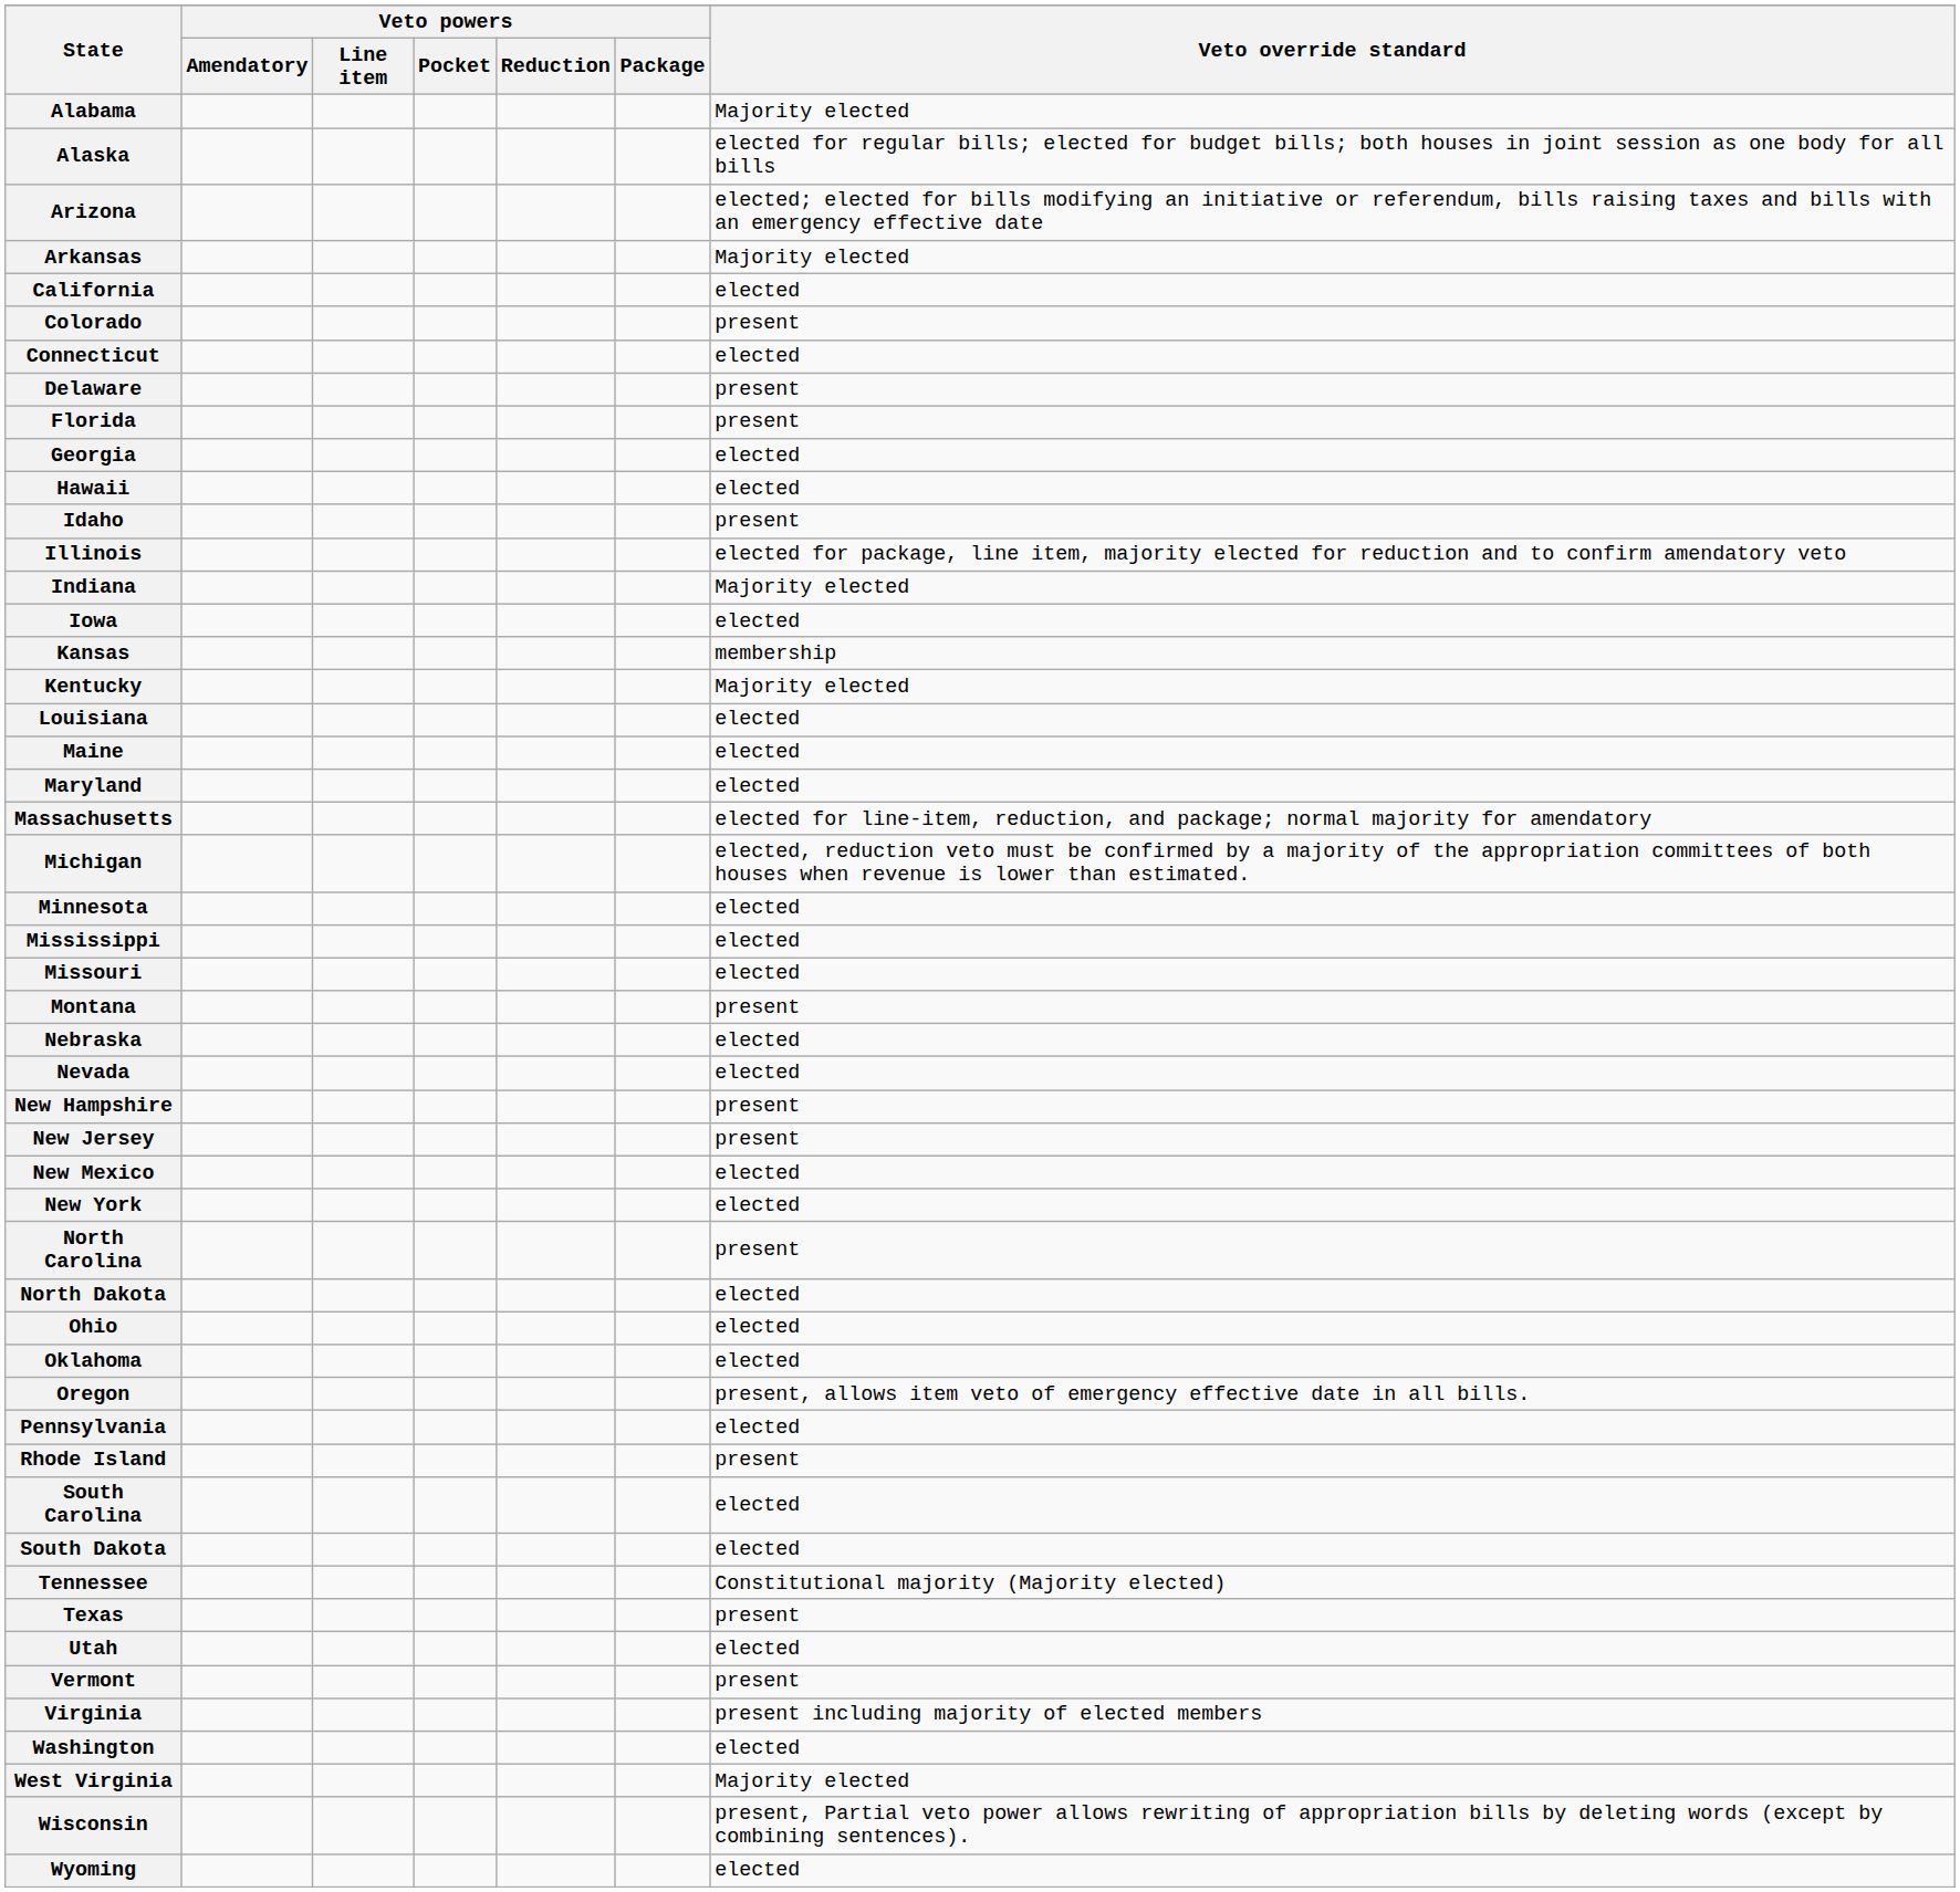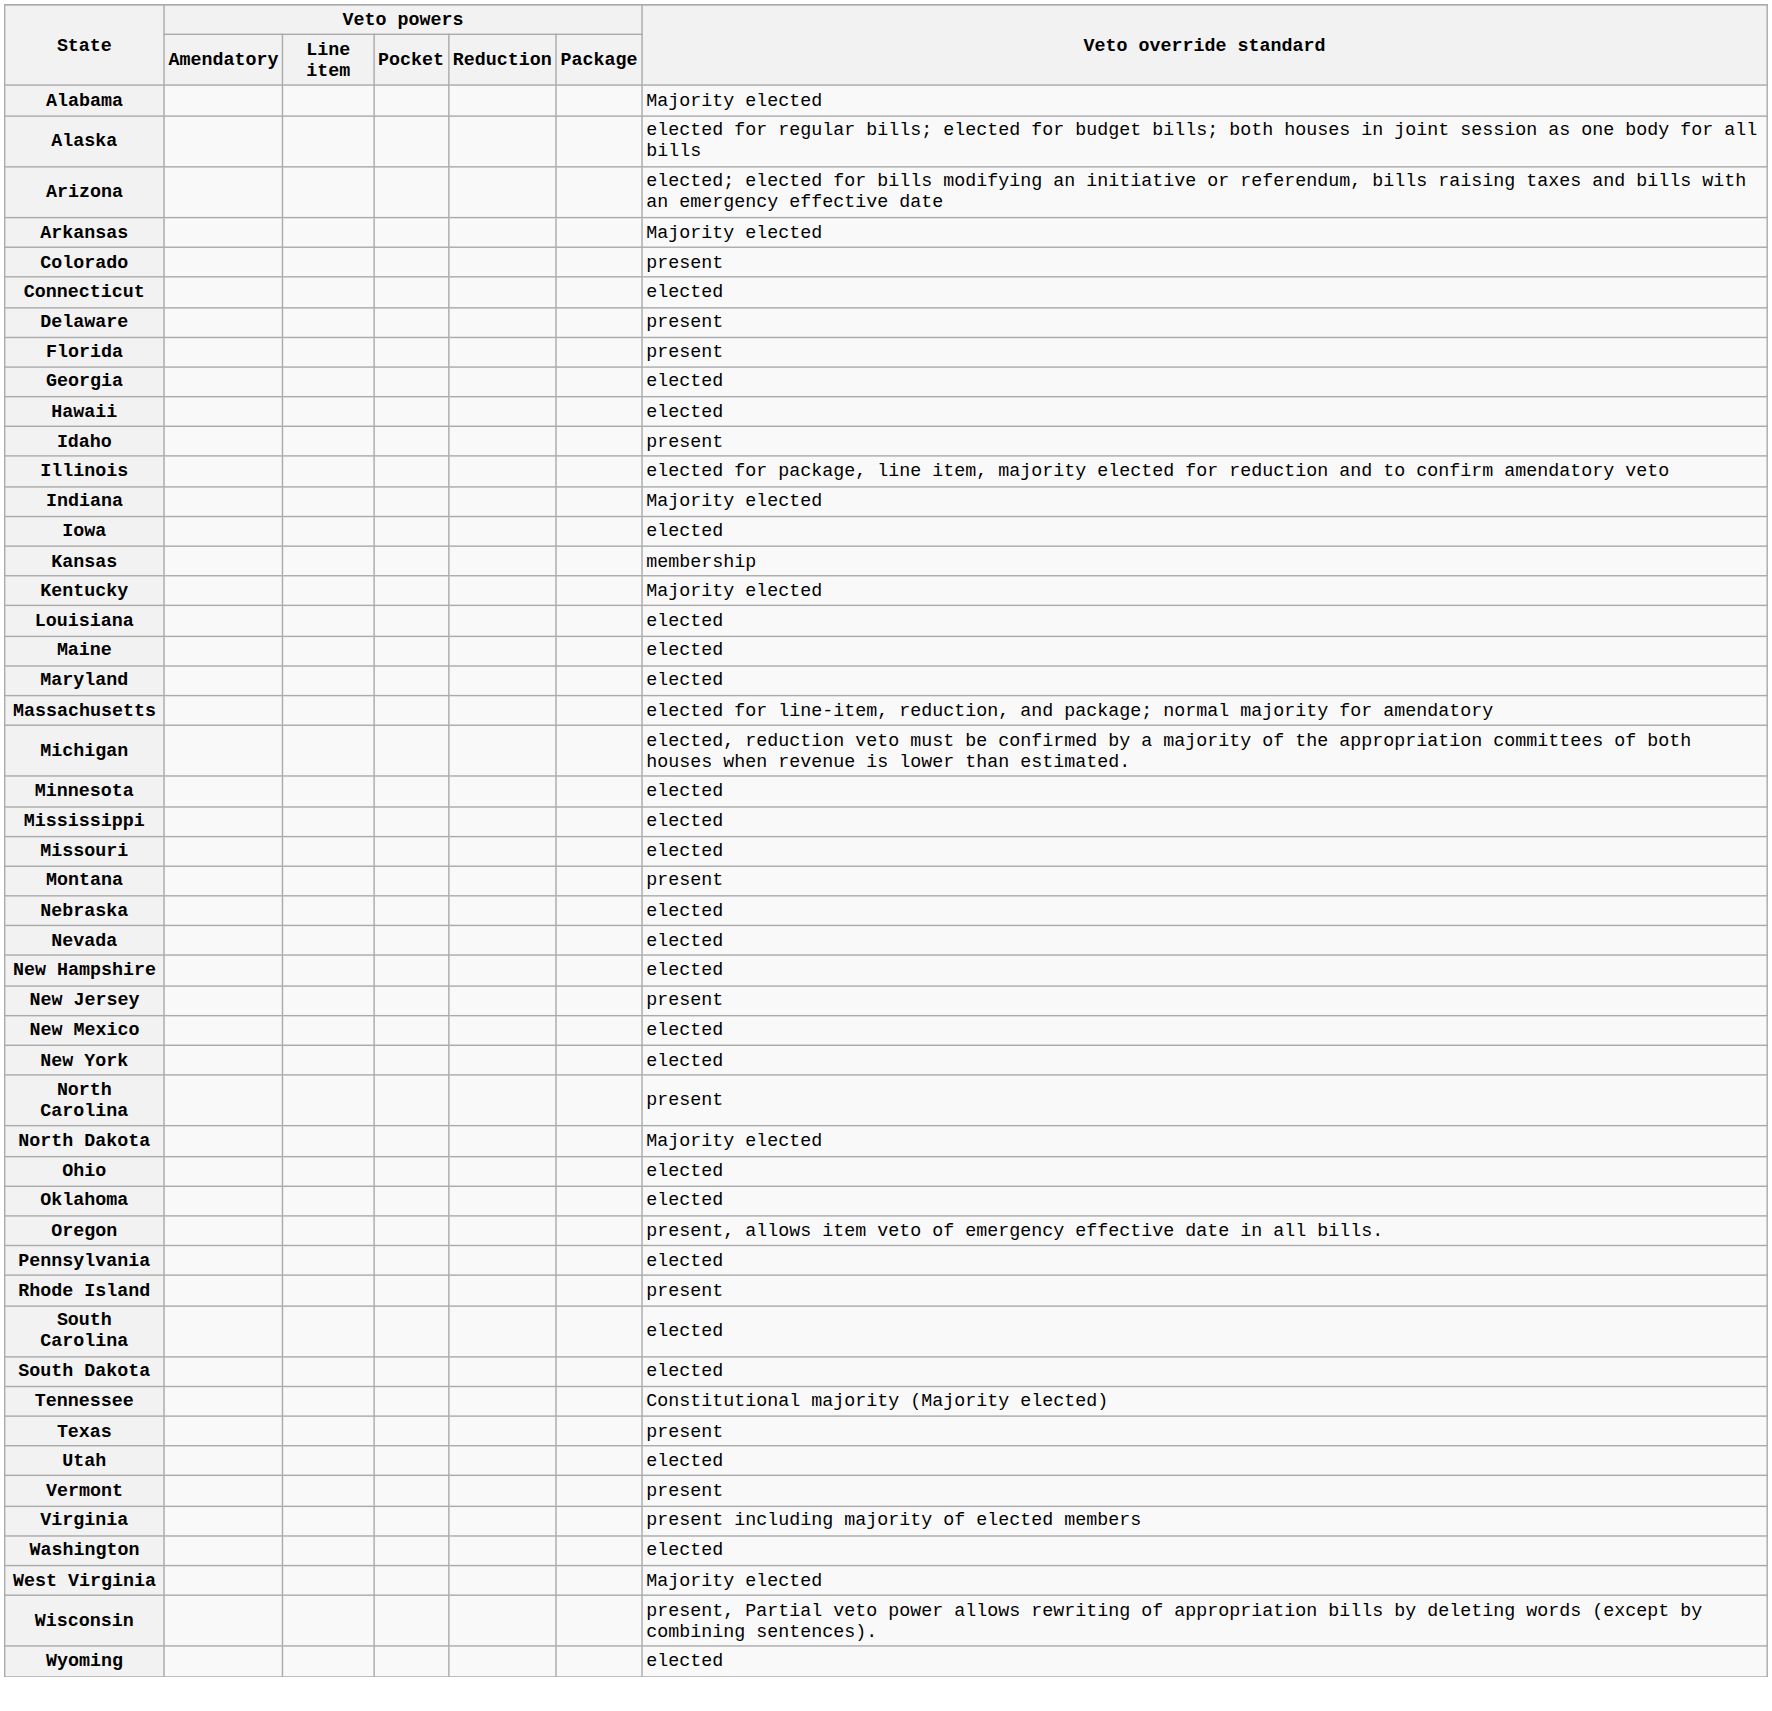 <table class="wikitable plainrowheaders sticky-header-multi sortable">
 <tr>
 </tr>
 <tr>
 <th scope="col" rowspan=2>State</th>
 <th scope="colgroup" colspan=5>Veto powers</th>
 <th scope="col" rowspan=2>Veto override standard</th>
 </tr>
 <tr>
 <th scope="col">Amendatory</th>
 <th scope="col">Line item</th>
 <th scope="col">Pocket</th>
 <th scope="col">Reduction</th>
 <th scope="col">Package</th>
 </tr>
 <tr>
 <th scope="row">Alabama</th>
 <td></td>
 <td></td>
 <td></td>
 <td></td>
 <td></td>
 <td>Majority elected</td>
 </tr>
 <tr>
 <th scope="row">Alaska</th>
 <td></td>
 <td></td>
 <td></td>
 <td></td>
 <td></td>
 <td> elected for regular bills;  elected for budget bills; both houses in joint session as one body for all bills</td>
 </tr>
 <tr>
 <th scope="row">Arizona</th>
 <td></td>
 <td></td>
 <td></td>
 <td></td>
 <td></td>
 <td> elected;  elected for bills modifying an initiative or referendum, bills raising taxes and bills with an emergency effective date</td>
 </tr>
 <tr>
 <th scope="row">Arkansas</th>
 <td></td>
 <td></td>
 <td></td>
 <td></td>
 <td></td>
 <td>Majority elected</td>
-</tr>
-<tr>
-<th scope="row">California</th>
-<td></td>
-<td></td>
-<td></td>
-<td></td>
-<td></td>
-<td> elected</td>
 </tr>
 <tr>
 <th scope="row">Colorado</th>
 <td></td>
 <td></td>
 <td></td>
 <td></td>
 <td></td>
 <td> present</td>
 </tr>
 <tr>
 <th scope="row">Connecticut</th>
 <td></td>
 <td></td>
 <td></td>
 <td></td>
 <td></td>
 <td> elected</td>
 </tr>
 <tr>
 <th scope="row">Delaware</th>
 <td></td>
 <td></td>
 <td></td>
 <td></td>
 <td></td>
 <td> present</td>
 </tr>
 <tr>
 <th scope="row">Florida</th>
 <td></td>
 <td></td>
 <td></td>
 <td></td>
 <td></td>
 <td> present</td>
 </tr>
 <tr>
 <th scope="row">Georgia</th>
 <td></td>
 <td></td>
 <td></td>
 <td></td>
 <td></td>
 <td> elected</td>
 </tr>
 <tr>
 <th scope="row">Hawaii</th>
 <td></td>
 <td></td>
 <td></td>
 <td></td>
 <td></td>
 <td> elected</td>
 </tr>
 <tr>
 <th scope="row">Idaho</th>
 <td></td>
 <td></td>
 <td></td>
 <td></td>
 <td></td>
 <td> present</td>
 </tr>
 <tr>
 <th scope="row">Illinois</th>
 <td></td>
 <td></td>
 <td></td>
 <td></td>
 <td></td>
 <td> elected for package, line item, majority elected for reduction and to confirm amendatory veto</td>
 </tr>
 <tr>
 <th scope="row">Indiana</th>
 <td></td>
 <td></td>
 <td></td>
 <td></td>
 <td></td>
 <td>Majority elected</td>
 </tr>
 <tr>
 <th scope="row">Iowa</th>
 <td></td>
 <td></td>
 <td></td>
 <td></td>
 <td></td>
 <td> elected</td>
 </tr>
 <tr>
 <th scope="row">Kansas</th>
 <td></td>
 <td></td>
 <td></td>
 <td></td>
 <td></td>
 <td> membership</td>
 </tr>
 <tr>
 <th scope="row">Kentucky</th>
 <td></td>
 <td></td>
 <td></td>
 <td></td>
 <td></td>
 <td>Majority elected</td>
 </tr>
 <tr>
 <th scope="row">Louisiana</th>
 <td></td>
 <td></td>
 <td></td>
 <td></td>
 <td></td>
 <td> elected</td>
 </tr>
 <tr>
 <th scope="row">Maine</th>
 <td></td>
 <td></td>
 <td></td>
 <td></td>
 <td></td>
 <td> elected</td>
 </tr>
 <tr>
 <th scope="row">Maryland</th>
 <td></td>
 <td></td>
 <td></td>
 <td></td>
 <td></td>
 <td> elected</td>
 </tr>
 <tr>
 <th scope="row">Massachusetts</th>
 <td></td>
 <td></td>
 <td></td>
 <td></td>
 <td></td>
 <td> elected for line-item, reduction, and package; normal majority for amendatory</td>
 </tr>
 <tr>
 <th scope="row">Michigan</th>
 <td></td>
 <td></td>
 <td></td>
 <td></td>
 <td></td>
 <td> elected, reduction veto must be confirmed by a majority of the appropriation committees of both houses when revenue is lower than estimated.</td>
 </tr>
 <tr>
 <th scope="row">Minnesota</th>
 <td></td>
 <td></td>
 <td></td>
 <td></td>
 <td></td>
 <td> elected</td>
 </tr>
 <tr>
 <th scope="row">Mississippi</th>
 <td></td>
 <td></td>
 <td></td>
 <td></td>
 <td></td>
 <td> elected</td>
 </tr>
 <tr>
 <th scope="row">Missouri</th>
 <td></td>
 <td></td>
 <td></td>
 <td></td>
 <td></td>
 <td> elected</td>
 </tr>
 <tr>
 <th scope="row">Montana</th>
 <td></td>
 <td></td>
 <td></td>
 <td></td>
 <td></td>
 <td> present</td>
 </tr>
 <tr>
 <th scope="row">Nebraska</th>
 <td></td>
 <td></td>
 <td></td>
 <td></td>
 <td></td>
 <td> elected</td>
 </tr>
 <tr>
 <th scope="row">Nevada</th>
 <td></td>
 <td></td>
 <td></td>
 <td></td>
 <td></td>
 <td> elected</td>
 </tr>
 <tr>
 <th scope="row">New Hampshire</th>
 <td></td>
 <td></td>
 <td></td>
 <td></td>
 <td></td>
-<td> present</td>
+<td> elected</td>
 </tr>
 <tr>
 <th scope="row">New Jersey</th>
 <td></td>
 <td></td>
 <td></td>
 <td></td>
 <td></td>
 <td> present</td>
 </tr>
 <tr>
 <th scope="row">New Mexico</th>
 <td></td>
 <td></td>
 <td></td>
 <td></td>
 <td></td>
 <td> elected</td>
 </tr>
 <tr>
 <th scope="row">New York</th>
 <td></td>
 <td></td>
 <td></td>
 <td></td>
 <td></td>
 <td> elected</td>
 </tr>
 <tr>
 <th scope="row">North Carolina</th>
 <td></td>
 <td></td>
 <td></td>
 <td></td>
 <td></td>
 <td> present</td>
 </tr>
 <tr>
 <th scope="row">North Dakota</th>
 <td></td>
 <td></td>
 <td></td>
 <td></td>
 <td></td>
-<td> elected</td>
+<td>Majority elected</td>
 </tr>
 <tr>
 <th scope="row">Ohio</th>
 <td></td>
 <td></td>
 <td></td>
 <td></td>
 <td></td>
 <td> elected</td>
 </tr>
 <tr>
 <th scope="row">Oklahoma</th>
 <td></td>
 <td></td>
 <td></td>
 <td></td>
 <td></td>
 <td> elected</td>
 </tr>
 <tr>
 <th scope="row">Oregon</th>
 <td></td>
 <td></td>
 <td></td>
 <td></td>
 <td></td>
 <td> present, allows item veto of emergency effective date in all bills.</td>
 </tr>
 <tr>
 <th scope="row">Pennsylvania</th>
 <td></td>
 <td></td>
 <td></td>
 <td></td>
 <td></td>
 <td> elected</td>
 </tr>
 <tr>
 <th scope="row">Rhode Island</th>
 <td></td>
 <td></td>
 <td></td>
 <td></td>
 <td></td>
 <td> present</td>
 </tr>
 <tr>
 <th scope="row">South Carolina</th>
 <td></td>
 <td></td>
 <td></td>
 <td></td>
 <td></td>
 <td> elected</td>
 </tr>
 <tr>
 <th scope="row">South Dakota</th>
 <td></td>
 <td></td>
 <td></td>
 <td></td>
 <td></td>
 <td> elected</td>
 </tr>
 <tr>
 <th scope="row">Tennessee</th>
 <td></td>
 <td></td>
 <td></td>
 <td></td>
 <td></td>
 <td>Constitutional majority (Majority elected)</td>
 </tr>
 <tr>
 <th scope="row">Texas</th>
 <td></td>
 <td></td>
 <td></td>
 <td></td>
 <td></td>
 <td> present</td>
 </tr>
 <tr>
 <th scope="row">Utah</th>
 <td></td>
 <td></td>
 <td></td>
 <td></td>
 <td></td>
 <td> elected</td>
 </tr>
 <tr>
 <th scope="row">Vermont</th>
 <td></td>
 <td></td>
 <td></td>
 <td></td>
 <td></td>
 <td> present</td>
 </tr>
 <tr>
 <th scope="row">Virginia</th>
 <td></td>
 <td></td>
 <td></td>
 <td></td>
 <td></td>
 <td> present including majority of elected members</td>
 </tr>
 <tr>
 <th scope="row">Washington</th>
 <td></td>
 <td></td>
 <td></td>
 <td></td>
 <td></td>
 <td> elected</td>
 </tr>
 <tr>
 <th scope="row">West Virginia</th>
 <td></td>
 <td></td>
 <td></td>
 <td></td>
 <td></td>
 <td>Majority elected</td>
 </tr>
 <tr>
 <th scope="row">Wisconsin</th>
 <td></td>
 <td></td>
 <td></td>
 <td></td>
 <td></td>
 <td> present, Partial veto power allows rewriting of appropriation bills by deleting words (except by combining sentences).</td>
 </tr>
 <tr>
 <th scope="row">Wyoming</th>
 <td></td>
 <td></td>
 <td></td>
 <td></td>
 <td></td>
 <td> elected</td>
 </tr>
 </table>
